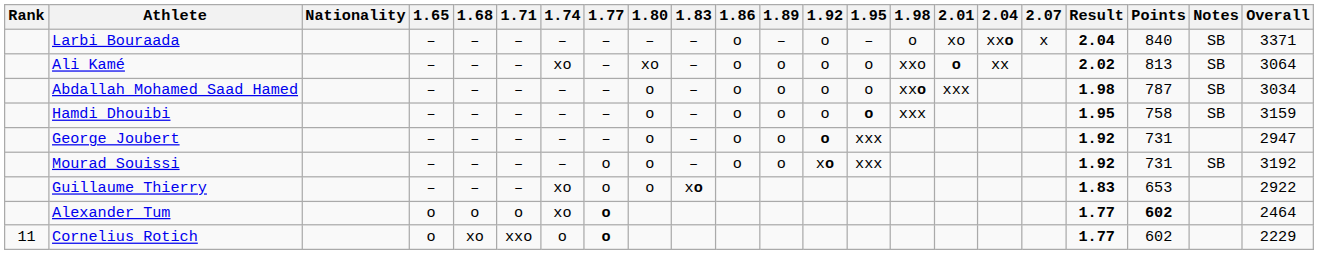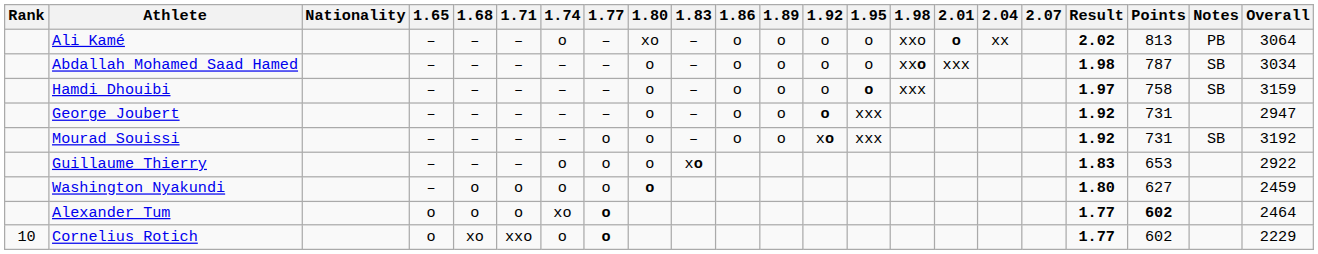 <table class="wikitable sortable" style="text-align:center; font-size:95%">
 <tr>
 <th>Rank</th>
 <th>Athlete</th>
 <th>Nationality</th>
 <th>1.65</th>
 <th>1.68</th>
 <th>1.71</th>
 <th>1.74</th>
 <th>1.77</th>
 <th>1.80</th>
 <th>1.83</th>
 <th>1.86</th>
 <th>1.89</th>
 <th>1.92</th>
 <th>1.95</th>
 <th>1.98</th>
 <th>2.01</th>
 <th>2.04</th>
 <th>2.07</th>
 <th>Result</th>
 <th>Points</th>
 <th>Notes</th>
 <th>Overall</th>
 </tr>
 <tr>
 <td></td>
-<td align="left"><a href='#'>Larbi Bouraada</a></td>
-<td align=left></td>
-<td>–</td>
-<td>–</td>
-<td>–</td>
-<td>–</td>
-<td>–</td>
-<td>–</td>
-<td>–</td>
-<td>o</td>
-<td>–</td>
-<td>o</td>
-<td>–</td>
-<td>o</td>
-<td>xo</td>
-<td>xx<strong>o</strong></td>
-<td>x</td>
-<td><strong>2.04</strong></td>
-<td>840</td>
-<td>SB</td>
-<td>3371</td>
-</tr>
-<tr>
-<td></td>
 <td align="left"><a href='#'>Ali Kamé</a></td>
 <td align=left></td>
 <td>–</td>
 <td>–</td>
 <td>–</td>
-<td>xo</td>
+<td>o</td>
 <td>–</td>
 <td>xo</td>
 <td>–</td>
 <td>o</td>
 <td>o</td>
 <td>o</td>
 <td>o</td>
 <td>xxo</td>
 <td><strong>o</strong></td>
 <td>xx</td>
 <td></td>
 <td><strong>2.02</strong></td>
 <td>813</td>
-<td>SB</td>
+<td>PB</td>
 <td>3064</td>
 </tr>
 <tr>
 <td></td>
 <td align="left"><a href='#'>Abdallah Mohamed Saad Hamed</a></td>
 <td align=left></td>
 <td>–</td>
 <td>–</td>
 <td>–</td>
 <td>–</td>
 <td>–</td>
 <td>o</td>
 <td>–</td>
 <td>o</td>
 <td>o</td>
 <td>o</td>
 <td>o</td>
 <td>xx<strong>o</strong></td>
 <td>xxx</td>
 <td></td>
 <td></td>
 <td><strong>1.98</strong></td>
 <td>787</td>
 <td>SB</td>
 <td>3034</td>
 </tr>
 <tr>
 <td></td>
 <td align="left"><a href='#'>Hamdi Dhouibi</a></td>
 <td align=left></td>
 <td>–</td>
 <td>–</td>
 <td>–</td>
 <td>–</td>
 <td>–</td>
 <td>o</td>
 <td>–</td>
 <td>o</td>
 <td>o</td>
 <td>o</td>
 <td><strong>o</strong></td>
 <td>xxx</td>
 <td></td>
 <td></td>
 <td></td>
-<td><strong>1.95</strong></td>
+<td><strong>1.97</strong></td>
 <td>758</td>
 <td>SB</td>
 <td>3159</td>
 </tr>
 <tr>
 <td></td>
 <td align="left"><a href='#'>George Joubert</a></td>
 <td align=left></td>
 <td>–</td>
 <td>–</td>
 <td>–</td>
 <td>–</td>
 <td>–</td>
 <td>o</td>
 <td>–</td>
 <td>o</td>
 <td>o</td>
 <td><strong>o</strong></td>
 <td>xxx</td>
 <td></td>
 <td></td>
 <td></td>
 <td></td>
 <td><strong>1.92</strong></td>
 <td>731</td>
 <td></td>
 <td>2947</td>
 </tr>
 <tr>
 <td></td>
 <td align="left"><a href='#'>Mourad Souissi</a></td>
 <td align=left></td>
 <td>–</td>
 <td>–</td>
 <td>–</td>
 <td>–</td>
 <td>o</td>
 <td>o</td>
 <td>–</td>
 <td>o</td>
 <td>o</td>
 <td>x<strong>o</strong></td>
 <td>xxx</td>
 <td></td>
 <td></td>
 <td></td>
 <td></td>
 <td><strong>1.92</strong></td>
 <td>731</td>
 <td>SB</td>
 <td>3192</td>
 </tr>
 <tr>
 <td></td>
 <td align="left"><a href='#'>Guillaume Thierry</a></td>
 <td align=left></td>
 <td>–</td>
 <td>–</td>
 <td>–</td>
-<td>xo</td>
+<td>o</td>
 <td>o</td>
 <td>o</td>
 <td>x<strong>o</strong></td>
 <td></td>
 <td></td>
 <td></td>
 <td></td>
 <td></td>
 <td></td>
 <td></td>
 <td></td>
 <td><strong>1.83</strong></td>
 <td>653</td>
 <td></td>
 <td>2922</td>
+</tr>
+<tr>
+<td></td>
+<td align="left"><a href='#'>Washington Nyakundi</a></td>
+<td align=left></td>
+<td>–</td>
+<td>o</td>
+<td>o</td>
+<td>o</td>
+<td>o</td>
+<td><strong>o</strong></td>
+<td></td>
+<td></td>
+<td></td>
+<td></td>
+<td></td>
+<td></td>
+<td></td>
+<td></td>
+<td></td>
+<td><strong>1.80</strong></td>
+<td>627</td>
+<td></td>
+<td>2459</td>
 </tr>
 <tr>
 <td></td>
 <td align="left"><a href='#'>Alexander Tum</a></td>
 <td align=left></td>
 <td>o</td>
 <td>o</td>
 <td>o</td>
 <td>xo</td>
 <td><strong>o</strong></td>
 <td></td>
 <td></td>
 <td></td>
 <td></td>
 <td></td>
 <td></td>
 <td></td>
 <td></td>
 <td></td>
 <td></td>
 <td><strong>1.77</strong></td>
 <td><strong>602</strong></td>
 <td></td>
 <td>2464</td>
 </tr>
 <tr>
-<td>11</td>
+<td>10</td>
 <td align="left"><a href='#'>Cornelius Rotich</a></td>
 <td align=left></td>
 <td>o</td>
 <td>xo</td>
 <td>xxo</td>
 <td>o</td>
 <td><strong>o</strong></td>
 <td></td>
 <td></td>
 <td></td>
 <td></td>
 <td></td>
 <td></td>
 <td></td>
 <td></td>
 <td></td>
 <td></td>
 <td><strong>1.77</strong></td>
 <td>602</td>
 <td></td>
 <td>2229</td>
 </tr>
 </table>
